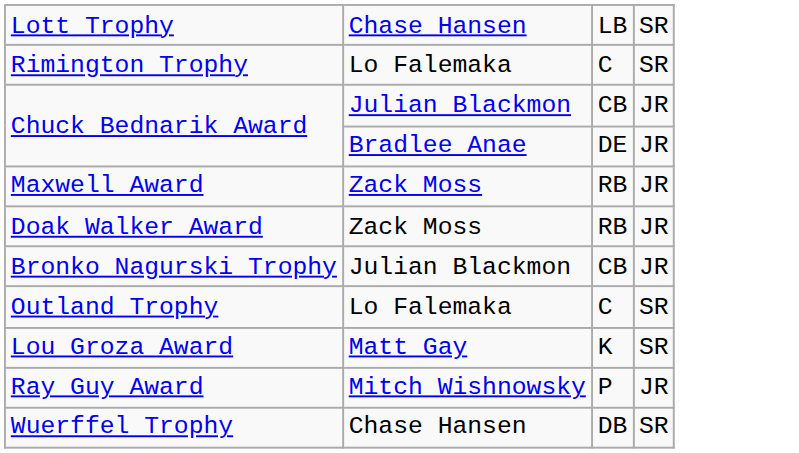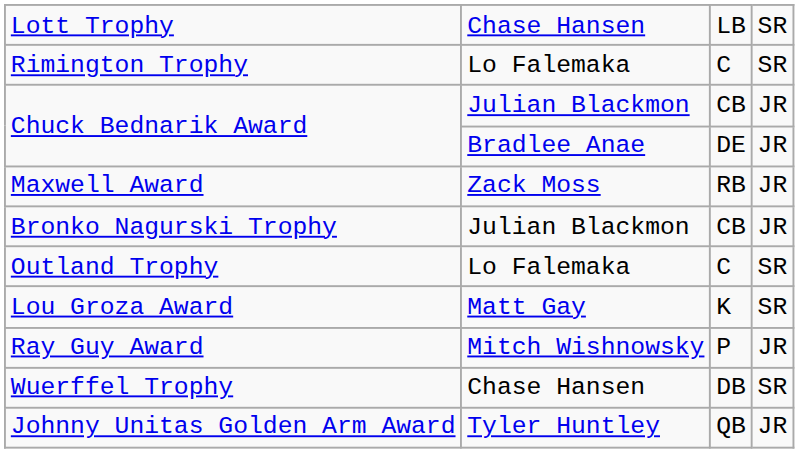 <table class="wikitable">
 <tr>
 <td><a href='#'>Lott Trophy</a></td>
 <td><a href='#'>Chase Hansen</a></td>
 <td>LB</td>
 <td>SR</td>
 </tr>
 <tr>
 <td><a href='#'>Rimington Trophy</a></td>
 <td>Lo Falemaka</td>
 <td>C</td>
 <td>SR</td>
 </tr>
 <tr>
 <td rowspan=2><a href='#'>Chuck Bednarik Award</a></td>
 <td><a href='#'>Julian Blackmon</a></td>
 <td>CB</td>
 <td>JR</td>
 </tr>
 <tr>
 <td><a href='#'>Bradlee Anae</a></td>
 <td>DE</td>
 <td>JR</td>
 </tr>
 <tr>
 <td><a href='#'>Maxwell Award</a></td>
 <td><a href='#'>Zack Moss</a></td>
-<td>RB</td>
-<td>JR</td>
-</tr>
-<tr>
-<td><a href='#'>Doak Walker Award</a></td>
-<td>Zack Moss</td>
 <td>RB</td>
 <td>JR</td>
 </tr>
 <tr>
 <td><a href='#'>Bronko Nagurski Trophy</a></td>
 <td>Julian Blackmon</td>
 <td>CB</td>
 <td>JR</td>
 </tr>
 <tr>
 <td><a href='#'>Outland Trophy</a></td>
 <td>Lo Falemaka</td>
 <td>C</td>
 <td>SR</td>
 </tr>
 <tr>
 <td><a href='#'>Lou Groza Award</a></td>
 <td><a href='#'>Matt Gay</a></td>
 <td>K</td>
 <td>SR</td>
 </tr>
 <tr>
 <td><a href='#'>Ray Guy Award</a></td>
 <td><a href='#'>Mitch Wishnowsky</a></td>
 <td>P</td>
 <td>JR</td>
 </tr>
 <tr>
 <td><a href='#'>Wuerffel Trophy</a></td>
 <td>Chase Hansen</td>
 <td>DB</td>
 <td>SR</td>
 </tr>
+<tr>
+<td><a href='#'>Johnny Unitas Golden Arm Award</a></td>
+<td><a href='#'>Tyler Huntley</a></td>
+<td>QB</td>
+<td>JR</td>
+</tr>
 </table>
